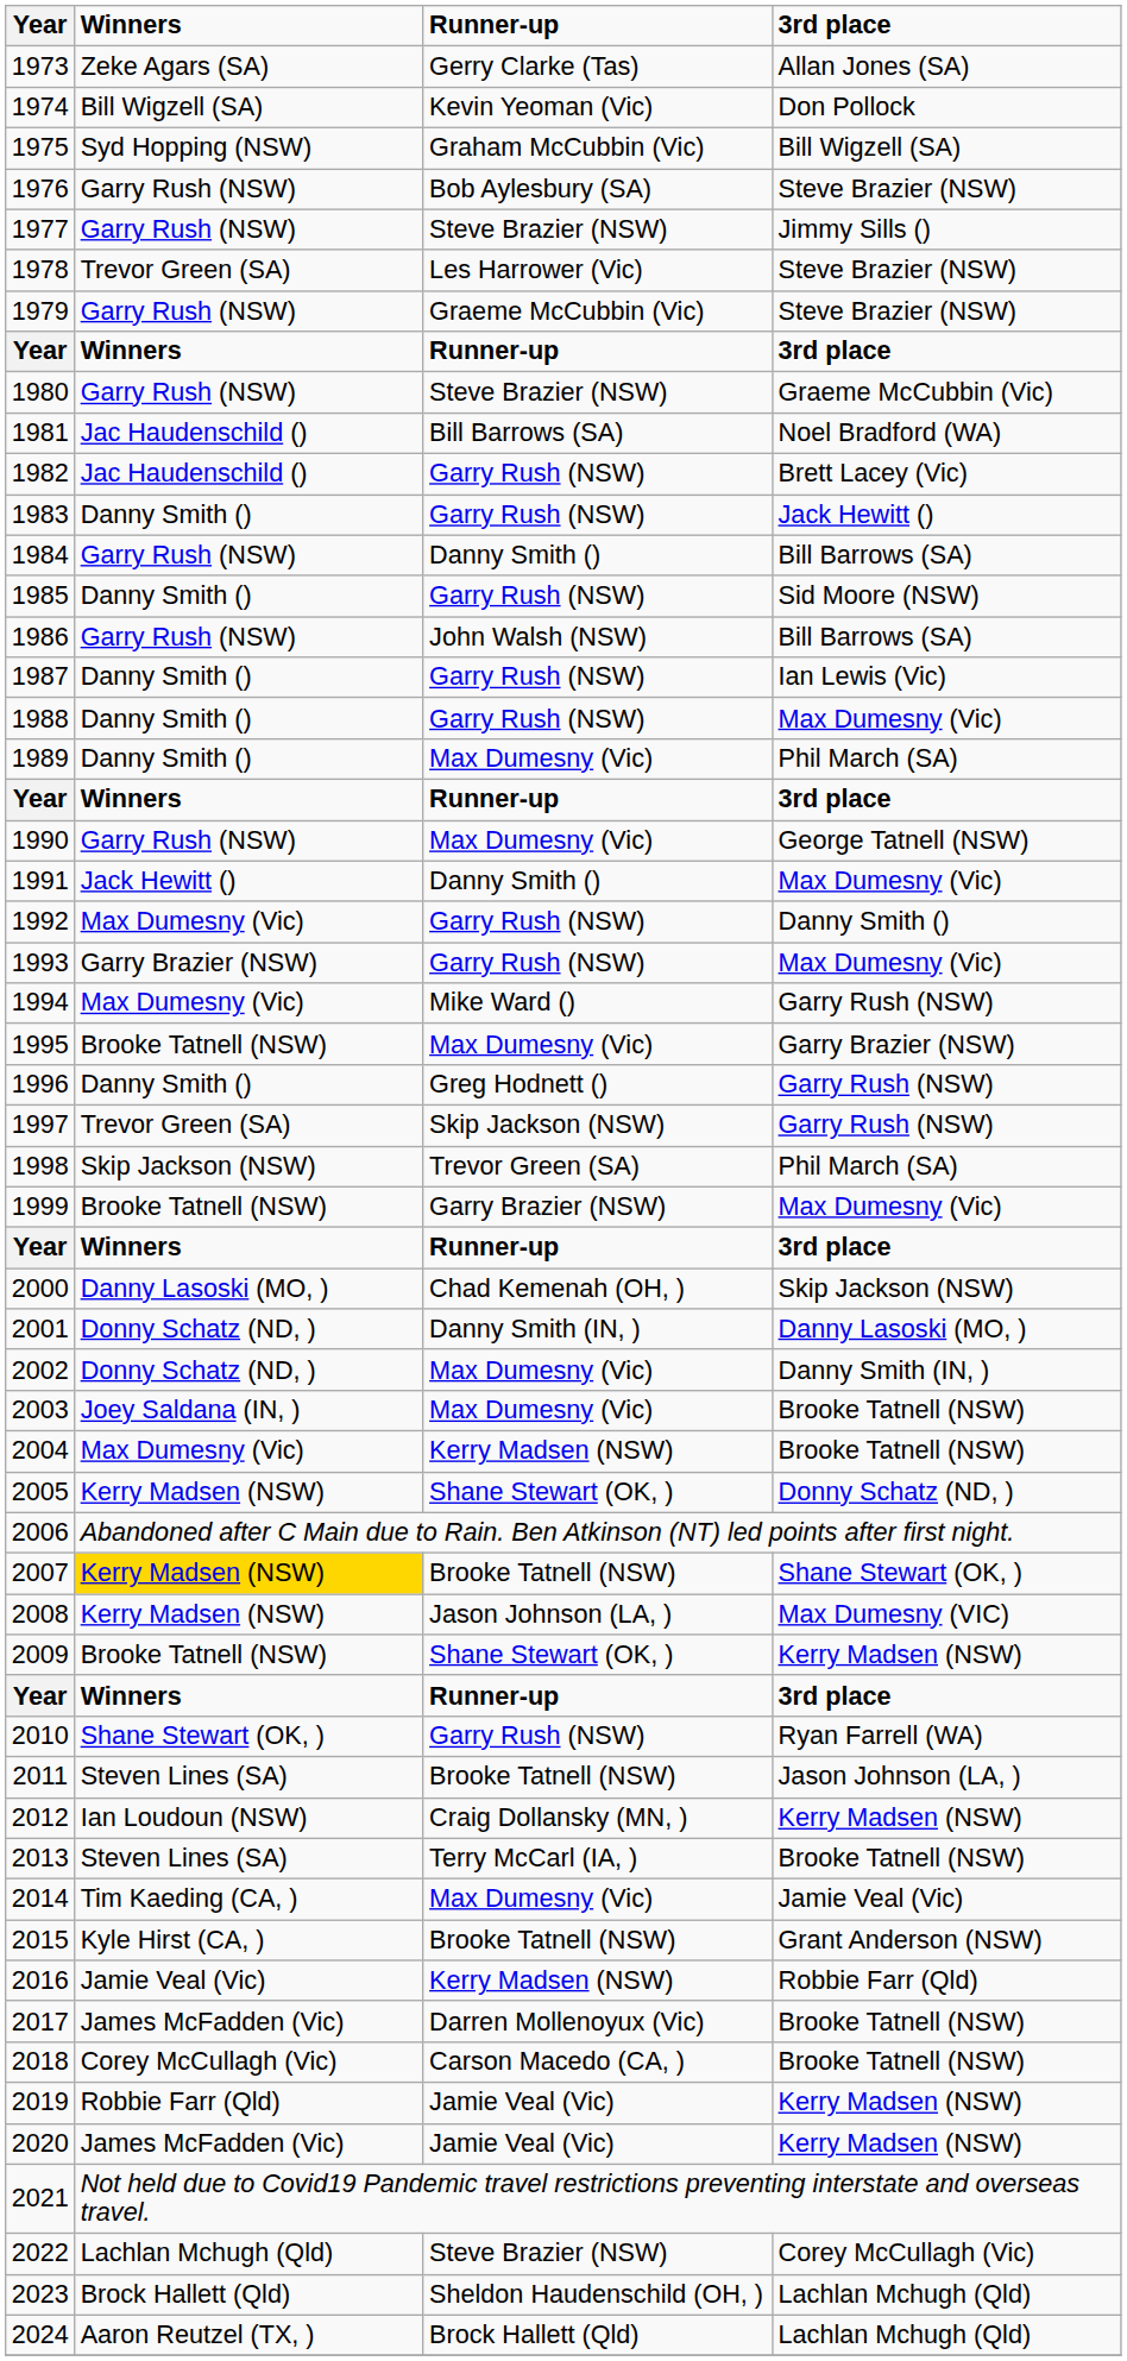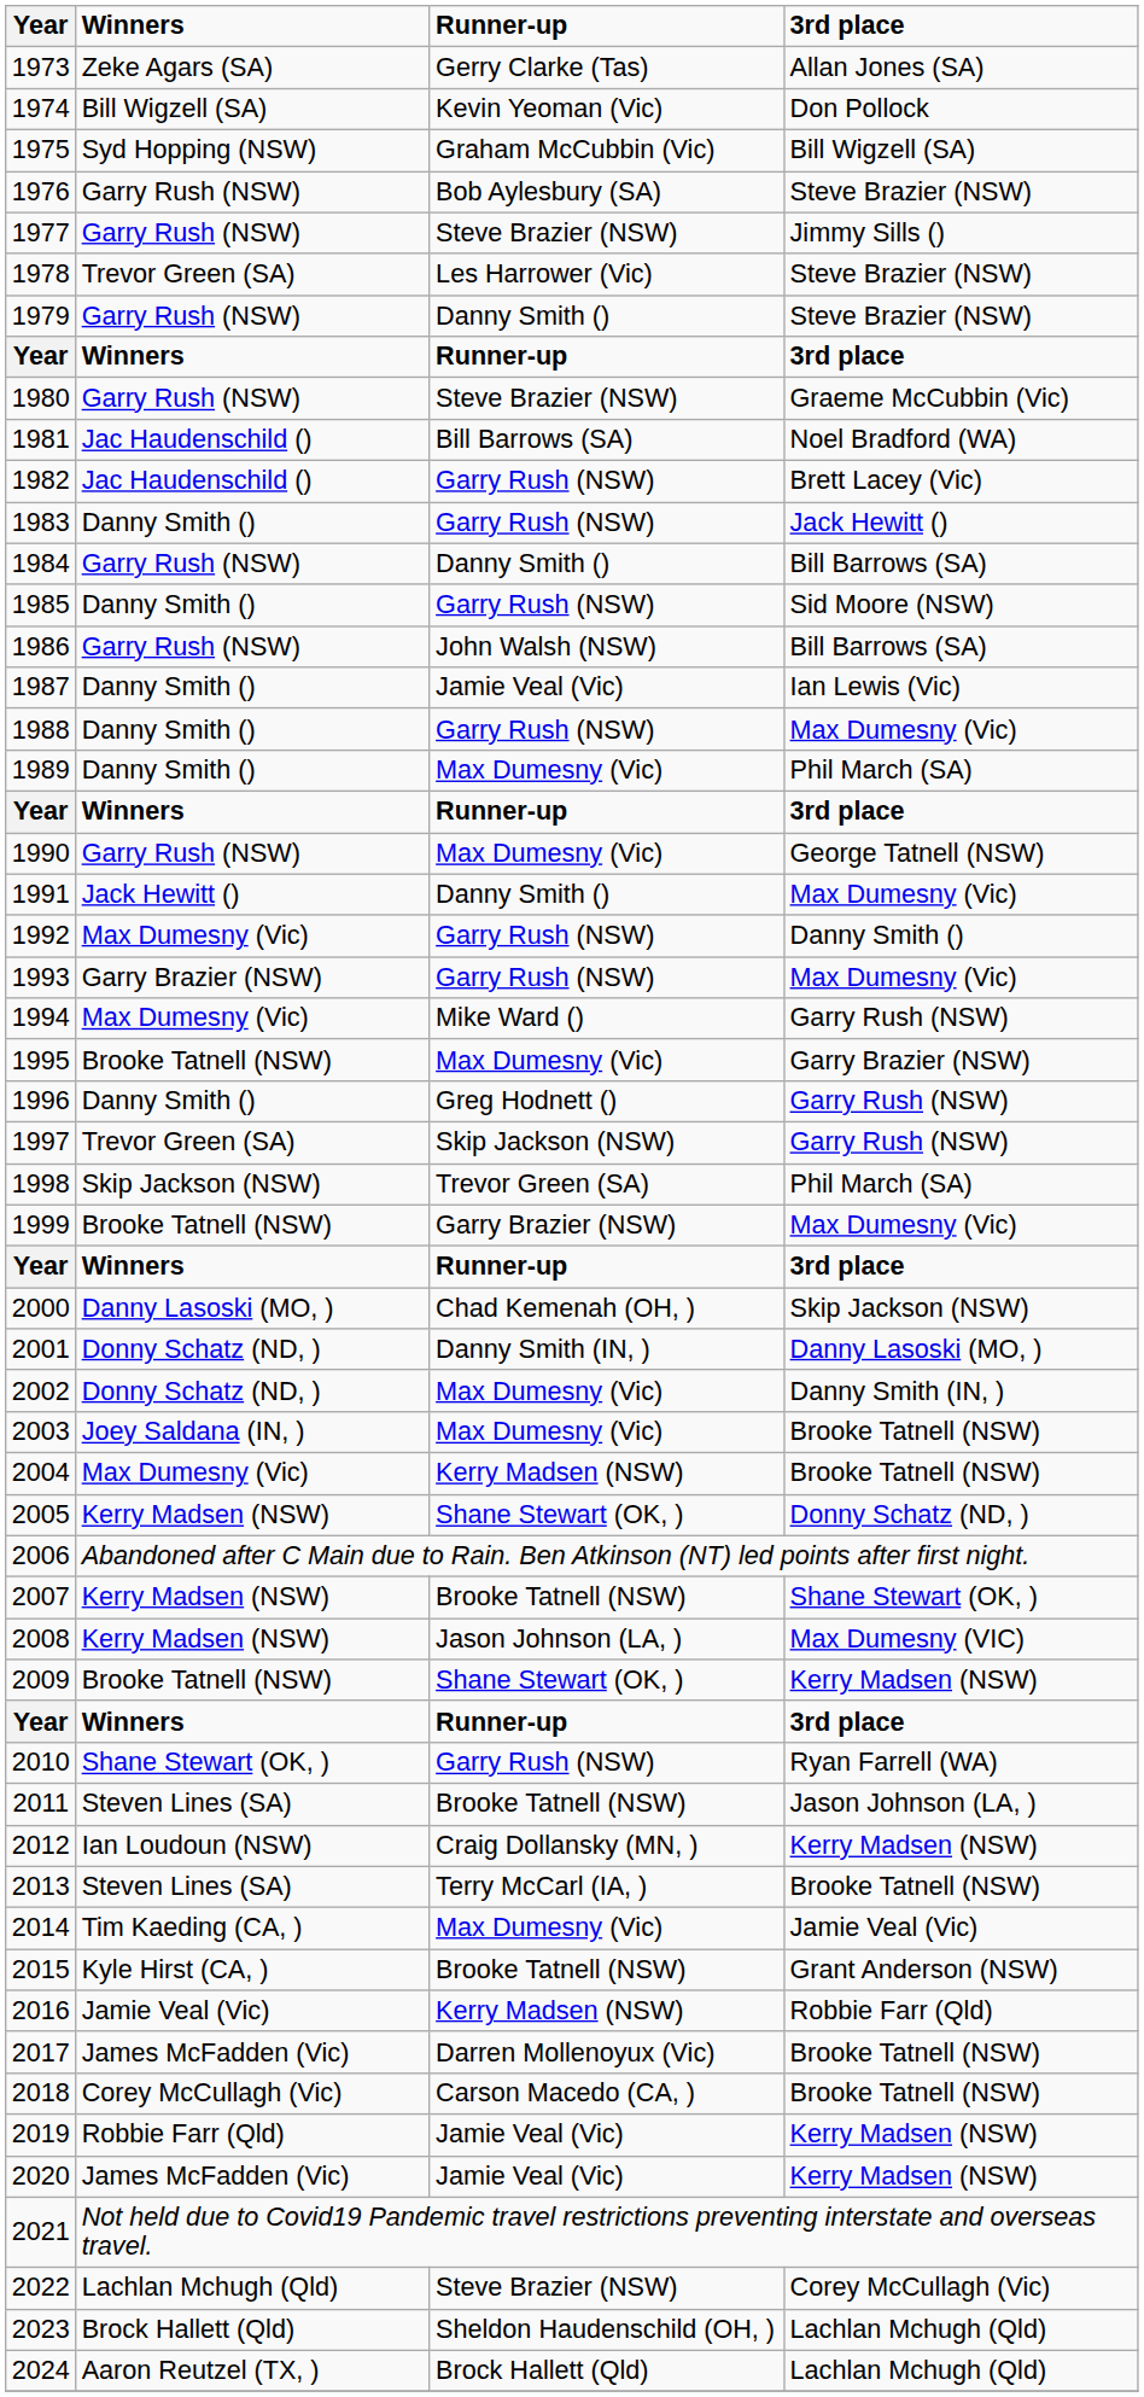 <table class="wikitable">
 <tr>
 <th>Year</th>
 <td width=210px ><strong>Winners</strong></td>
 <td width=210px ><strong>Runner-up</strong></td>
 <td width=210px ><strong>3rd place</strong></td>
 </tr>
 <tr>
 <td align=center>1973</td>
 <td>Zeke Agars (SA)</td>
 <td>Gerry Clarke (Tas)</td>
 <td>Allan Jones (SA)</td>
 </tr>
 <tr>
 <td align=center>1974</td>
 <td>Bill Wigzell (SA)</td>
 <td>Kevin Yeoman (Vic)</td>
 <td>Don Pollock</td>
 </tr>
 <tr>
 <td align=center>1975</td>
 <td>Syd Hopping (NSW)</td>
 <td>Graham McCubbin (Vic)</td>
 <td>Bill Wigzell (SA)</td>
 </tr>
 <tr>
 <td align=center>1976</td>
 <td>Garry Rush (NSW)</td>
 <td>Bob Aylesbury (SA)</td>
 <td>Steve Brazier (NSW)</td>
 </tr>
 <tr>
 <td align=center>1977</td>
 <td><a href='#'>Garry Rush</a> (NSW)</td>
 <td>Steve Brazier (NSW)</td>
 <td>Jimmy Sills ()</td>
 </tr>
 <tr>
 <td align=center>1978</td>
 <td>Trevor Green (SA)</td>
 <td>Les Harrower (Vic)</td>
 <td>Steve Brazier (NSW)</td>
 </tr>
 <tr>
 <td align=center>1979</td>
 <td><a href='#'>Garry Rush</a> (NSW)</td>
-<td>Graeme McCubbin (Vic)</td>
+<td>Danny Smith ()</td>
 <td>Steve Brazier (NSW)</td>
 </tr>
 <tr>
 <th>Year</th>
 <td width=210px ><strong>Winners</strong></td>
 <td width=210px ><strong>Runner-up</strong></td>
 <td width=210px ><strong>3rd place</strong></td>
 </tr>
 <tr>
 <td align=center>1980</td>
 <td><a href='#'>Garry Rush</a> (NSW)</td>
 <td>Steve Brazier (NSW)</td>
 <td>Graeme McCubbin (Vic)</td>
 </tr>
 <tr>
 <td align=center>1981</td>
 <td><a href='#'>Jac Haudenschild</a> ()</td>
 <td>Bill Barrows (SA)</td>
 <td>Noel Bradford (WA)</td>
 </tr>
 <tr>
 <td align=center>1982</td>
 <td><a href='#'>Jac Haudenschild</a> ()</td>
 <td><a href='#'>Garry Rush</a> (NSW)</td>
 <td>Brett Lacey (Vic)</td>
 </tr>
 <tr>
 <td align=center>1983</td>
 <td>Danny Smith ()</td>
 <td><a href='#'>Garry Rush</a> (NSW)</td>
 <td><a href='#'>Jack Hewitt</a> ()</td>
 </tr>
 <tr>
 <td align=center>1984</td>
 <td><a href='#'>Garry Rush</a> (NSW)</td>
 <td>Danny Smith ()</td>
 <td>Bill Barrows (SA)</td>
 </tr>
 <tr>
 <td align=center>1985</td>
 <td>Danny Smith ()</td>
 <td><a href='#'>Garry Rush</a> (NSW)</td>
 <td>Sid Moore (NSW)</td>
 </tr>
 <tr>
 <td align=center>1986</td>
 <td><a href='#'>Garry Rush</a> (NSW)</td>
 <td>John Walsh (NSW)</td>
 <td>Bill Barrows (SA)</td>
 </tr>
 <tr>
 <td align=center>1987</td>
 <td>Danny Smith ()</td>
-<td><a href='#'>Garry Rush</a> (NSW)</td>
+<td>Jamie Veal (Vic)</td>
 <td>Ian Lewis (Vic)</td>
 </tr>
 <tr>
 <td align=center>1988</td>
 <td>Danny Smith ()</td>
 <td><a href='#'>Garry Rush</a> (NSW)</td>
 <td><a href='#'>Max Dumesny</a> (Vic)</td>
 </tr>
 <tr>
 <td align=center>1989</td>
 <td>Danny Smith ()</td>
 <td><a href='#'>Max Dumesny</a> (Vic)</td>
 <td>Phil March (SA)</td>
 </tr>
 <tr>
 <th>Year</th>
 <td width=210px ><strong>Winners</strong></td>
 <td width=210px ><strong>Runner-up</strong></td>
 <td width=210px ><strong>3rd place</strong></td>
 </tr>
 <tr>
 <td align=center>1990</td>
 <td><a href='#'>Garry Rush</a> (NSW)</td>
 <td><a href='#'>Max Dumesny</a> (Vic)</td>
 <td>George Tatnell (NSW)</td>
 </tr>
 <tr>
 <td align=center>1991</td>
 <td><a href='#'>Jack Hewitt</a> ()</td>
 <td>Danny Smith ()</td>
 <td><a href='#'>Max Dumesny</a> (Vic)</td>
 </tr>
 <tr>
 <td align=center>1992</td>
 <td><a href='#'>Max Dumesny</a> (Vic)</td>
 <td><a href='#'>Garry Rush</a> (NSW)</td>
 <td>Danny Smith ()</td>
 </tr>
 <tr>
 <td align=center>1993</td>
 <td>Garry Brazier (NSW)</td>
 <td><a href='#'>Garry Rush</a> (NSW)</td>
 <td><a href='#'>Max Dumesny</a> (Vic)</td>
 </tr>
 <tr>
 <td align=center>1994</td>
 <td><a href='#'>Max Dumesny</a> (Vic)</td>
 <td>Mike Ward ()</td>
 <td>Garry Rush (NSW)</td>
 </tr>
 <tr>
 <td align=center>1995</td>
 <td>Brooke Tatnell (NSW)</td>
 <td><a href='#'>Max Dumesny</a> (Vic)</td>
 <td>Garry Brazier (NSW)</td>
 </tr>
 <tr>
 <td align=center>1996</td>
 <td>Danny Smith ()</td>
 <td>Greg Hodnett ()</td>
 <td><a href='#'>Garry Rush</a> (NSW)</td>
 </tr>
 <tr>
 <td align=center>1997</td>
 <td>Trevor Green (SA)</td>
 <td>Skip Jackson (NSW)</td>
 <td><a href='#'>Garry Rush</a> (NSW)</td>
 </tr>
 <tr>
 <td align=center>1998</td>
 <td>Skip Jackson (NSW)</td>
 <td>Trevor Green (SA)</td>
 <td>Phil March (SA)</td>
 </tr>
 <tr>
 <td align=center>1999</td>
 <td>Brooke Tatnell (NSW)</td>
 <td>Garry Brazier (NSW)</td>
 <td><a href='#'>Max Dumesny</a> (Vic)</td>
 </tr>
 <tr>
 <th>Year</th>
 <td width=210px ><strong>Winners</strong></td>
 <td width=210px ><strong>Runner-up</strong></td>
 <td width=210px ><strong>3rd place</strong></td>
 </tr>
 <tr>
 <td align=center>2000</td>
 <td><a href='#'>Danny Lasoski</a> (MO, )</td>
 <td>Chad Kemenah (OH, )</td>
 <td>Skip Jackson (NSW)</td>
 </tr>
 <tr>
 <td align=center>2001</td>
 <td><a href='#'>Donny Schatz</a> (ND, )</td>
 <td>Danny Smith (IN, )</td>
 <td><a href='#'>Danny Lasoski</a> (MO, )</td>
 </tr>
 <tr>
 <td align=center>2002</td>
 <td><a href='#'>Donny Schatz</a> (ND, )</td>
 <td><a href='#'>Max Dumesny</a> (Vic)</td>
 <td>Danny Smith (IN, )</td>
 </tr>
 <tr>
 <td align=center>2003</td>
 <td><a href='#'>Joey Saldana</a> (IN, )</td>
 <td><a href='#'>Max Dumesny</a> (Vic)</td>
 <td>Brooke Tatnell (NSW)</td>
 </tr>
 <tr>
 <td align=center>2004</td>
 <td><a href='#'>Max Dumesny</a> (Vic)</td>
 <td><a href='#'>Kerry Madsen</a> (NSW)</td>
 <td>Brooke Tatnell (NSW)</td>
 </tr>
 <tr>
 <td align=center>2005</td>
 <td><a href='#'>Kerry Madsen</a> (NSW)</td>
 <td><a href='#'>Shane Stewart</a> (OK, )</td>
 <td><a href='#'>Donny Schatz</a> (ND, )</td>
 </tr>
 <tr>
 <td align=center>2006</td>
 <td colspan=3><em>Abandoned after C Main due to Rain.  Ben Atkinson (NT) led points after first night.</em></td>
 </tr>
 <tr>
 <td align=center>2007</td>
-<td style="background: gold;"><a href='#'>Kerry Madsen</a> (NSW)</td>
+<td><a href='#'>Kerry Madsen</a> (NSW)</td>
 <td>Brooke Tatnell (NSW)</td>
 <td><a href='#'>Shane Stewart</a> (OK, )</td>
 </tr>
 <tr>
 <td align=center>2008</td>
 <td><a href='#'>Kerry Madsen</a> (NSW)</td>
 <td>Jason Johnson (LA, )</td>
 <td><a href='#'>Max Dumesny</a> (VIC)</td>
 </tr>
 <tr>
 <td align=center>2009</td>
 <td>Brooke Tatnell (NSW)</td>
 <td><a href='#'>Shane Stewart</a> (OK, )</td>
 <td><a href='#'>Kerry Madsen</a> (NSW)</td>
 </tr>
 <tr>
 <th>Year</th>
 <td width=210px ><strong>Winners</strong></td>
 <td width=210px ><strong>Runner-up</strong></td>
 <td width=210px ><strong>3rd place</strong></td>
 </tr>
 <tr>
 <td align=center>2010</td>
 <td><a href='#'>Shane Stewart</a> (OK, )</td>
 <td><a href='#'>Garry Rush</a> (NSW)</td>
 <td>Ryan Farrell (WA)</td>
 </tr>
 <tr>
 <td align=center>2011</td>
 <td>Steven Lines (SA)</td>
 <td>Brooke Tatnell (NSW)</td>
 <td>Jason Johnson (LA, )</td>
 </tr>
 <tr>
 <td align=center>2012</td>
 <td>Ian Loudoun (NSW)</td>
 <td>Craig Dollansky (MN, )</td>
 <td><a href='#'>Kerry Madsen</a> (NSW)</td>
 </tr>
 <tr>
 <td align=center>2013</td>
 <td>Steven Lines (SA)</td>
 <td>Terry McCarl (IA, )</td>
 <td>Brooke Tatnell (NSW)</td>
 </tr>
 <tr>
 <td align=center>2014</td>
 <td>Tim Kaeding (CA, )</td>
 <td><a href='#'>Max Dumesny</a> (Vic)</td>
 <td>Jamie Veal (Vic)</td>
 </tr>
 <tr>
 <td align=center>2015</td>
 <td>Kyle Hirst (CA, )</td>
 <td>Brooke Tatnell (NSW)</td>
 <td>Grant Anderson (NSW)</td>
 </tr>
 <tr>
 <td align=center>2016</td>
 <td>Jamie Veal (Vic)</td>
 <td><a href='#'>Kerry Madsen</a> (NSW)</td>
 <td>Robbie Farr (Qld)</td>
 </tr>
 <tr>
 <td align=center>2017</td>
 <td>James McFadden (Vic)</td>
 <td>Darren Mollenoyux (Vic)</td>
 <td>Brooke Tatnell (NSW)</td>
 </tr>
 <tr>
 <td align=center>2018</td>
 <td>Corey McCullagh (Vic)</td>
 <td>Carson Macedo (CA, )</td>
 <td>Brooke Tatnell (NSW)</td>
 </tr>
 <tr>
 <td align=center>2019</td>
 <td>Robbie Farr (Qld)</td>
 <td>Jamie Veal (Vic)</td>
 <td><a href='#'>Kerry Madsen</a> (NSW)</td>
 </tr>
 <tr>
 <td align=center>2020</td>
 <td>James McFadden (Vic)</td>
 <td>Jamie Veal (Vic)</td>
 <td><a href='#'>Kerry Madsen</a> (NSW)</td>
 </tr>
 <tr>
 <td align=center>2021</td>
 <td colspan=3><em>Not held due to Covid19 Pandemic travel restrictions preventing interstate and overseas travel.</em></td>
 </tr>
 <tr>
 <td align=center>2022</td>
 <td>Lachlan Mchugh (Qld)</td>
 <td>Steve Brazier (NSW)</td>
 <td>Corey McCullagh (Vic)</td>
 </tr>
 <tr>
 <td align=center>2023</td>
 <td>Brock Hallett (Qld)</td>
 <td>Sheldon Haudenschild (OH, )</td>
 <td>Lachlan Mchugh (Qld)</td>
 </tr>
 <tr>
 <td align=center>2024</td>
 <td>Aaron Reutzel (TX, )</td>
 <td>Brock Hallett (Qld)</td>
 <td>Lachlan Mchugh (Qld)</td>
 </tr>
 <tr 2025>
 </tr>
 </table>
